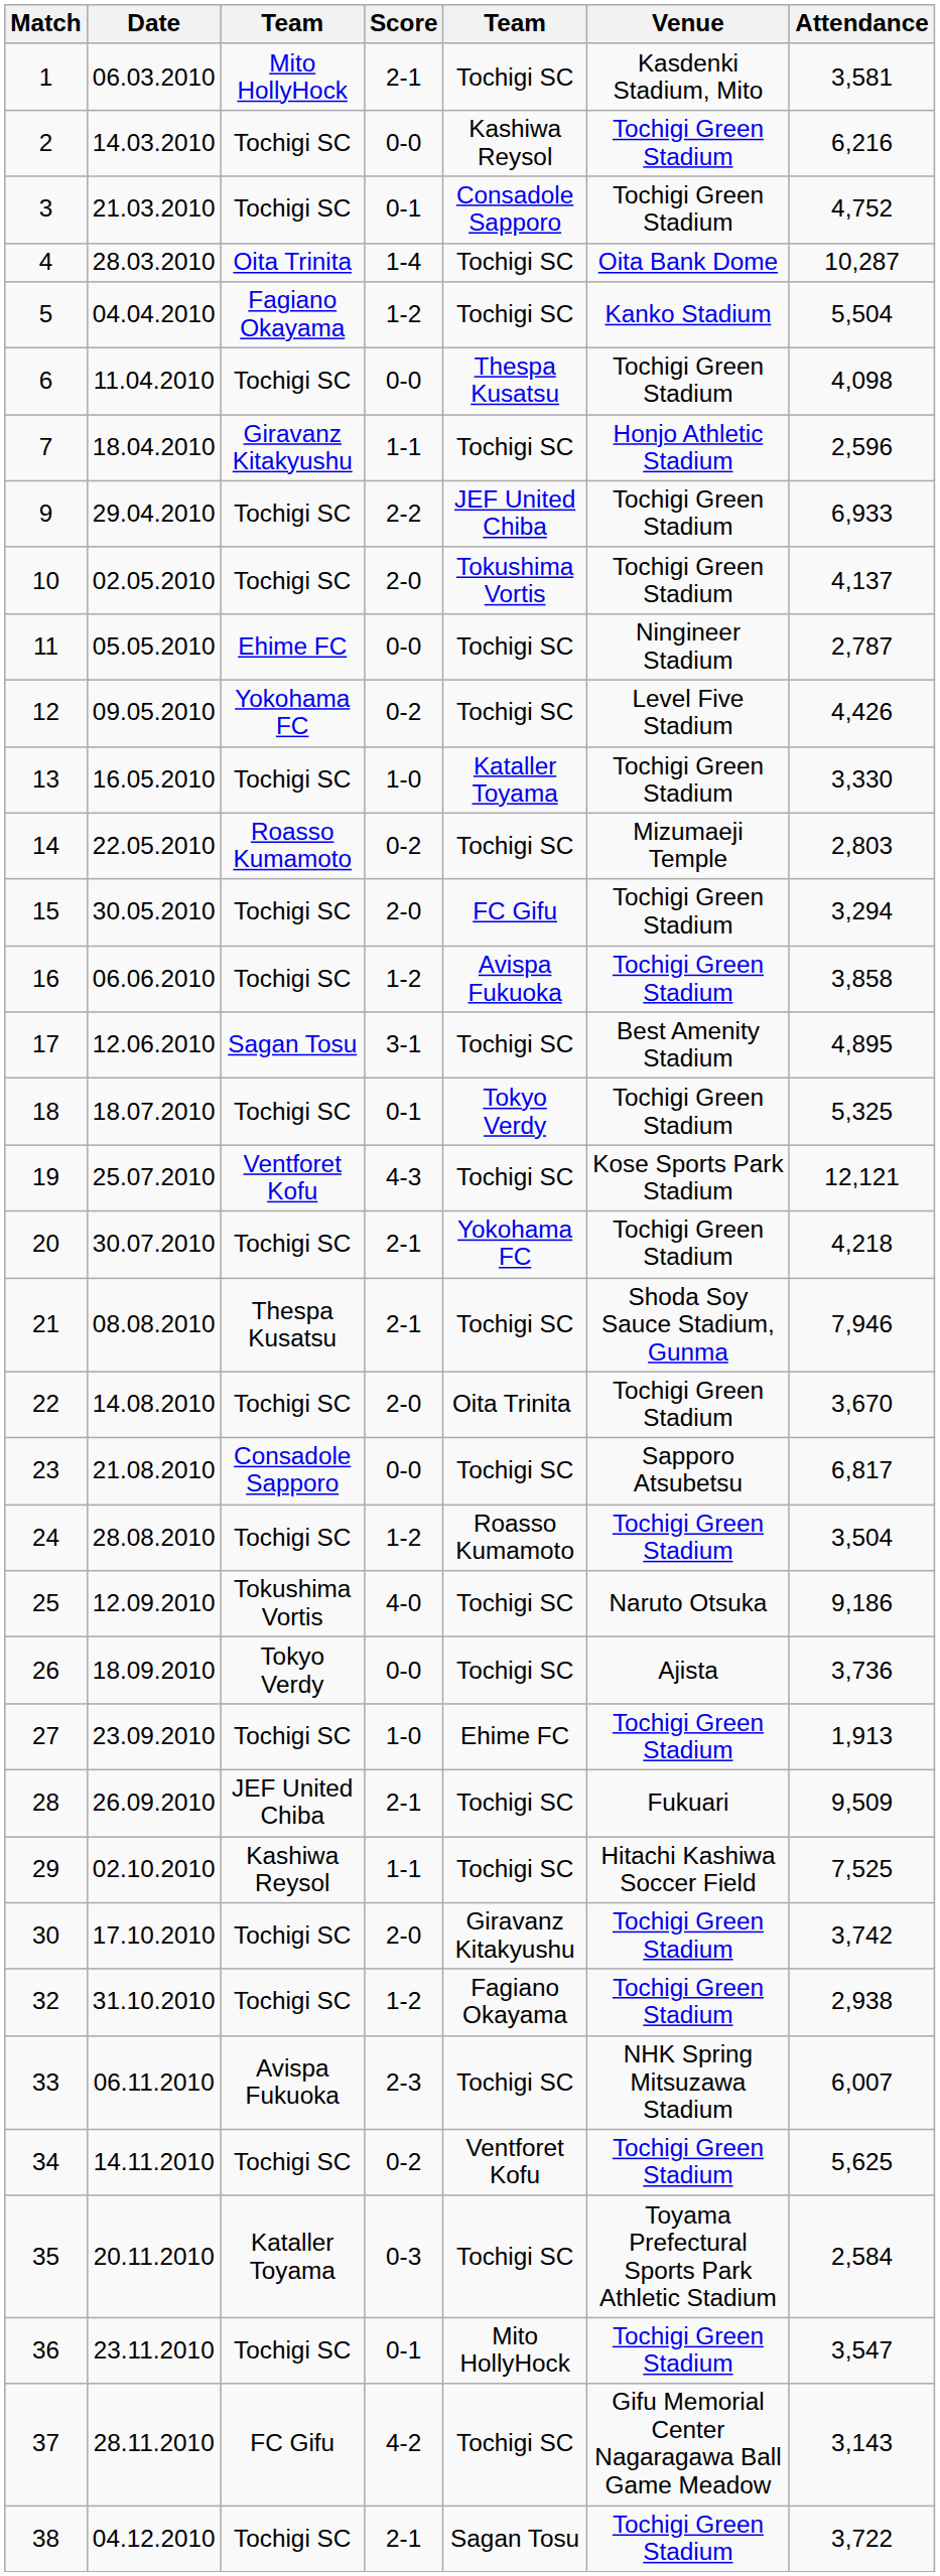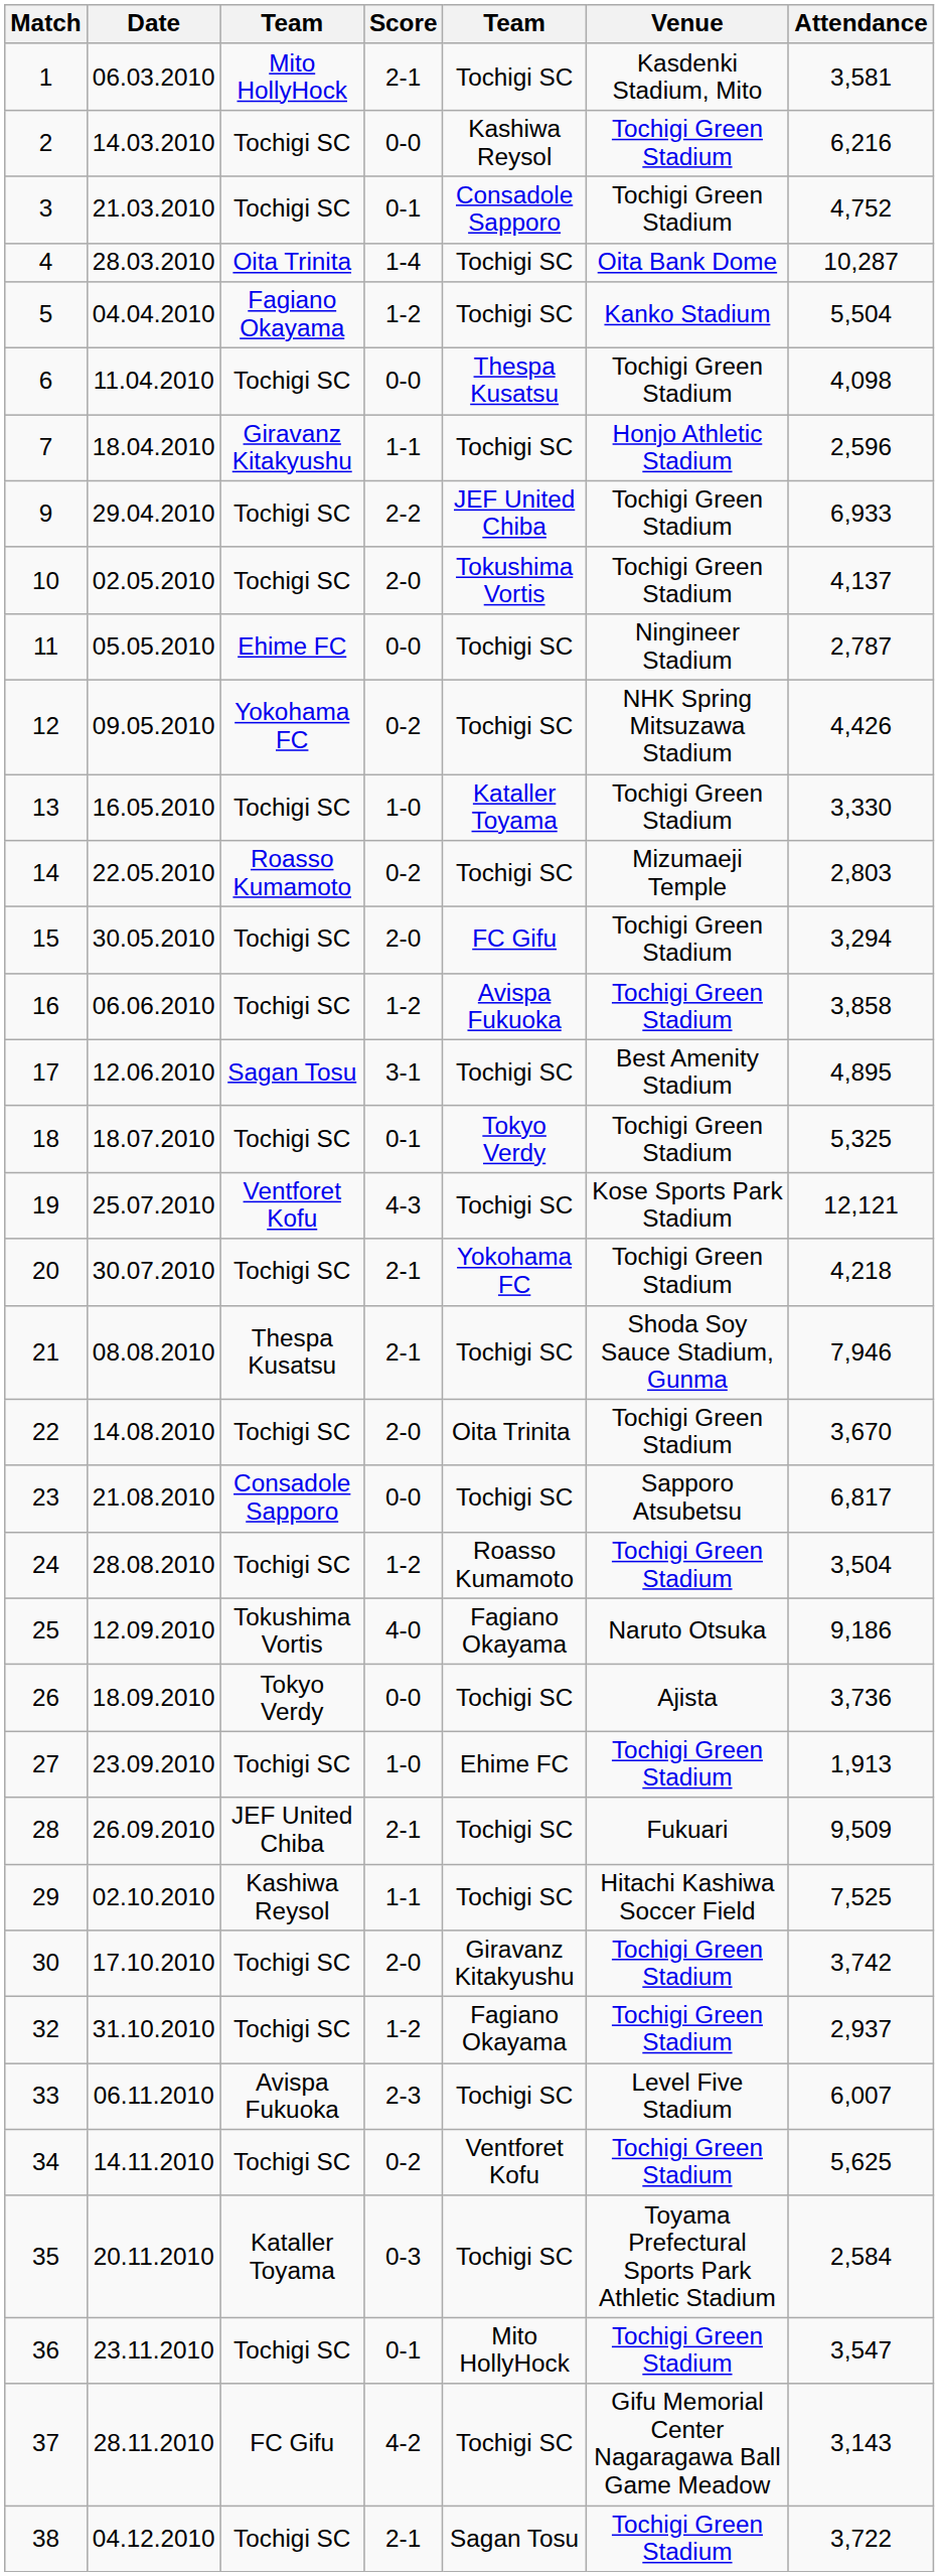 <table class="wikitable" style="text-align:center;">
 <tr>
 <th>Match</th>
 <th>Date</th>
 <th>Team</th>
 <th>Score</th>
 <th>Team</th>
 <th>Venue</th>
 <th>Attendance</th>
 </tr>
 <tr>
 <td>1</td>
 <td>06.03.2010</td>
 <td><a href='#'>Mito HollyHock</a></td>
 <td>2-1</td>
 <td>Tochigi SC</td>
 <td>Kasdenki Stadium, Mito</td>
 <td>3,581</td>
 </tr>
 <tr>
 <td>2</td>
 <td>14.03.2010</td>
 <td>Tochigi SC</td>
 <td>0-0</td>
 <td>Kashiwa Reysol</td>
 <td><a href='#'>Tochigi Green Stadium</a></td>
 <td>6,216</td>
 </tr>
 <tr>
 <td>3</td>
 <td>21.03.2010</td>
 <td>Tochigi SC</td>
 <td>0-1</td>
 <td><a href='#'>Consadole Sapporo</a></td>
 <td>Tochigi Green Stadium</td>
 <td>4,752</td>
 </tr>
 <tr>
 <td>4</td>
 <td>28.03.2010</td>
 <td><a href='#'>Oita Trinita</a></td>
 <td>1-4</td>
 <td>Tochigi SC</td>
 <td><a href='#'>Oita Bank Dome</a></td>
 <td>10,287</td>
 </tr>
 <tr>
 <td>5</td>
 <td>04.04.2010</td>
 <td><a href='#'>Fagiano Okayama</a></td>
 <td>1-2</td>
 <td>Tochigi SC</td>
 <td><a href='#'>Kanko Stadium</a></td>
 <td>5,504</td>
 </tr>
 <tr>
 <td>6</td>
 <td>11.04.2010</td>
 <td>Tochigi SC</td>
 <td>0-0</td>
 <td><a href='#'>Thespa Kusatsu</a></td>
 <td>Tochigi Green Stadium</td>
 <td>4,098</td>
 </tr>
 <tr>
 <td>7</td>
 <td>18.04.2010</td>
 <td><a href='#'>Giravanz Kitakyushu</a></td>
 <td>1-1</td>
 <td>Tochigi SC</td>
 <td><a href='#'>Honjo Athletic Stadium</a></td>
 <td>2,596</td>
 </tr>
 <tr>
 <td>9</td>
 <td>29.04.2010</td>
 <td>Tochigi SC</td>
 <td>2-2</td>
 <td><a href='#'>JEF United Chiba</a></td>
 <td>Tochigi Green Stadium</td>
 <td>6,933</td>
 </tr>
 <tr>
 <td>10</td>
 <td>02.05.2010</td>
 <td>Tochigi SC</td>
 <td>2-0</td>
 <td><a href='#'>Tokushima Vortis</a></td>
 <td>Tochigi Green Stadium</td>
 <td>4,137</td>
 </tr>
 <tr>
 <td>11</td>
 <td>05.05.2010</td>
 <td><a href='#'>Ehime FC</a></td>
 <td>0-0</td>
 <td>Tochigi SC</td>
 <td>Ningineer Stadium</td>
 <td>2,787</td>
 </tr>
 <tr>
 <td>12</td>
 <td>09.05.2010</td>
 <td><a href='#'>Yokohama FC</a></td>
 <td>0-2</td>
 <td>Tochigi SC</td>
-<td>Level Five Stadium</td>
+<td>NHK Spring Mitsuzawa Stadium</td>
 <td>4,426</td>
 </tr>
 <tr>
 <td>13</td>
 <td>16.05.2010</td>
 <td>Tochigi SC</td>
 <td>1-0</td>
 <td><a href='#'>Kataller Toyama</a></td>
 <td>Tochigi Green Stadium</td>
 <td>3,330</td>
 </tr>
 <tr>
 <td>14</td>
 <td>22.05.2010</td>
 <td><a href='#'>Roasso Kumamoto</a></td>
 <td>0-2</td>
 <td>Tochigi SC</td>
 <td>Mizumaeji Temple</td>
 <td>2,803</td>
 </tr>
 <tr>
 <td>15</td>
 <td>30.05.2010</td>
 <td>Tochigi SC</td>
 <td>2-0</td>
 <td><a href='#'>FC Gifu</a></td>
 <td>Tochigi Green Stadium</td>
 <td>3,294</td>
 </tr>
 <tr>
 <td>16</td>
 <td>06.06.2010</td>
 <td>Tochigi SC</td>
 <td>1-2</td>
 <td><a href='#'>Avispa Fukuoka</a></td>
 <td><a href='#'>Tochigi Green Stadium</a></td>
 <td>3,858</td>
 </tr>
 <tr>
 <td>17</td>
 <td>12.06.2010</td>
 <td><a href='#'>Sagan Tosu</a></td>
 <td>3-1</td>
 <td>Tochigi SC</td>
 <td>Best Amenity Stadium</td>
 <td>4,895</td>
 </tr>
 <tr>
 <td>18</td>
 <td>18.07.2010</td>
 <td>Tochigi SC</td>
 <td>0-1</td>
 <td><a href='#'>Tokyo Verdy</a></td>
 <td>Tochigi Green Stadium</td>
 <td>5,325</td>
 </tr>
 <tr>
 <td>19</td>
 <td>25.07.2010</td>
 <td><a href='#'>Ventforet Kofu</a></td>
 <td>4-3</td>
 <td>Tochigi SC</td>
 <td>Kose Sports Park Stadium</td>
 <td>12,121</td>
 </tr>
 <tr>
 <td>20</td>
 <td>30.07.2010</td>
 <td>Tochigi SC</td>
 <td>2-1</td>
 <td><a href='#'>Yokohama FC</a></td>
 <td>Tochigi Green Stadium</td>
 <td>4,218</td>
 </tr>
 <tr>
 <td>21</td>
 <td>08.08.2010</td>
 <td>Thespa Kusatsu</td>
 <td>2-1</td>
 <td>Tochigi SC</td>
 <td>Shoda Soy Sauce Stadium, <a href='#'>Gunma</a></td>
 <td>7,946</td>
 </tr>
 <tr>
 <td>22</td>
 <td>14.08.2010</td>
 <td>Tochigi SC</td>
 <td>2-0</td>
 <td>Oita Trinita </td>
 <td>Tochigi Green Stadium</td>
 <td>3,670</td>
 </tr>
 <tr>
 <td>23</td>
 <td>21.08.2010</td>
 <td><a href='#'> Consadole Sapporo</a></td>
 <td>0-0</td>
 <td>Tochigi SC</td>
 <td>Sapporo Atsubetsu</td>
 <td>6,817</td>
 </tr>
 <tr>
 <td>24</td>
 <td>28.08.2010</td>
 <td>Tochigi SC</td>
 <td>1-2</td>
 <td>Roasso Kumamoto</td>
 <td><a href='#'>Tochigi Green Stadium</a></td>
 <td>3,504</td>
 </tr>
 <tr>
 <td>25</td>
 <td>12.09.2010</td>
 <td>Tokushima Vortis</td>
 <td>4-0</td>
-<td>Tochigi SC</td>
+<td>Fagiano Okayama</td>
 <td>Naruto Otsuka</td>
 <td>9,186</td>
 </tr>
 <tr>
 <td>26</td>
 <td>18.09.2010</td>
 <td>Tokyo Verdy</td>
 <td>0-0</td>
 <td>Tochigi SC</td>
 <td>Ajista</td>
 <td>3,736</td>
 </tr>
 <tr>
 <td>27</td>
 <td>23.09.2010</td>
 <td>Tochigi SC</td>
 <td>1-0</td>
 <td>Ehime FC</td>
 <td><a href='#'>Tochigi Green Stadium</a></td>
 <td>1,913</td>
 </tr>
 <tr>
 <td>28</td>
 <td>26.09.2010</td>
 <td>JEF United Chiba</td>
 <td>2-1</td>
 <td>Tochigi SC</td>
 <td>Fukuari</td>
 <td>9,509</td>
 </tr>
 <tr>
 <td>29</td>
 <td>02.10.2010</td>
 <td>Kashiwa Reysol</td>
 <td>1-1</td>
 <td>Tochigi SC</td>
 <td>Hitachi Kashiwa Soccer Field</td>
 <td>7,525</td>
 </tr>
 <tr>
 <td>30</td>
 <td>17.10.2010</td>
 <td>Tochigi SC</td>
 <td>2-0</td>
 <td>Giravanz Kitakyushu</td>
 <td><a href='#'>Tochigi Green Stadium</a></td>
 <td>3,742</td>
 </tr>
 <tr>
 <td>32</td>
 <td>31.10.2010</td>
 <td>Tochigi SC</td>
 <td>1-2</td>
 <td>Fagiano Okayama</td>
 <td><a href='#'>Tochigi Green Stadium</a></td>
-<td>2,938</td>
+<td>2,937</td>
 </tr>
 <tr>
 <td>33</td>
 <td>06.11.2010</td>
 <td>Avispa Fukuoka</td>
 <td>2-3</td>
 <td>Tochigi SC</td>
-<td>NHK Spring Mitsuzawa Stadium</td>
+<td>Level Five Stadium</td>
 <td>6,007</td>
 </tr>
 <tr>
 <td>34</td>
 <td>14.11.2010</td>
 <td>Tochigi SC</td>
 <td>0-2</td>
 <td>Ventforet Kofu</td>
 <td><a href='#'>Tochigi Green Stadium</a></td>
 <td>5,625</td>
 </tr>
 <tr>
 <td>35</td>
 <td>20.11.2010</td>
 <td>Kataller Toyama</td>
 <td>0-3</td>
 <td>Tochigi SC</td>
 <td>Toyama Prefectural Sports Park Athletic Stadium</td>
 <td>2,584</td>
 </tr>
 <tr>
 <td>36</td>
 <td>23.11.2010</td>
 <td>Tochigi SC</td>
 <td>0-1</td>
 <td>Mito HollyHock</td>
 <td><a href='#'>Tochigi Green Stadium</a></td>
 <td>3,547</td>
 </tr>
 <tr>
 <td>37</td>
 <td>28.11.2010</td>
 <td>FC Gifu</td>
 <td>4-2</td>
 <td>Tochigi SC</td>
 <td>Gifu Memorial Center Nagaragawa Ball Game Meadow</td>
 <td>3,143</td>
 </tr>
 <tr>
 <td>38</td>
 <td>04.12.2010</td>
 <td>Tochigi SC</td>
 <td>2-1</td>
 <td>Sagan Tosu</td>
 <td><a href='#'>Tochigi Green Stadium</a></td>
 <td>3,722</td>
 </tr>
 </table>
